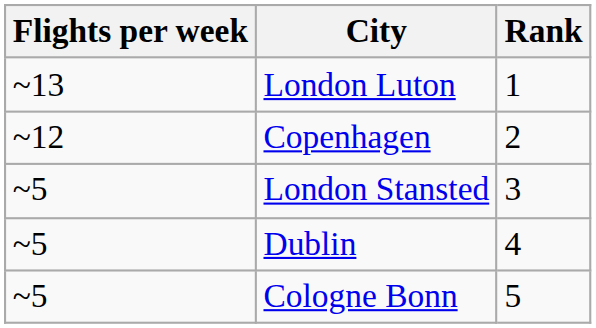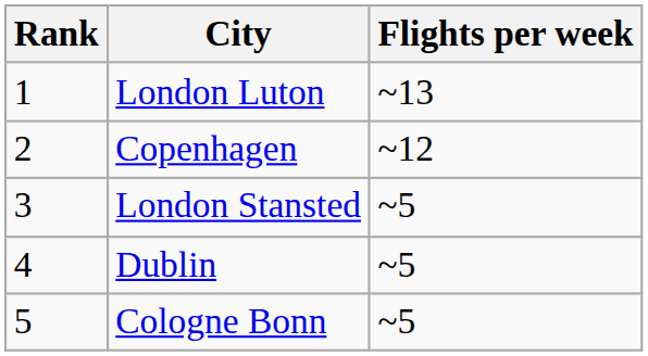 <table class="wikitable" width="align=">
 <tr>
+<th>Rank</th>
+<th>City</th>
 <th>Flights per week</th>
-<th>City</th>
-<th>Rank</th>
 </tr>
 <tr>
+<td>1</td>
+<td> <a href='#'>London Luton</a></td>
 <td>~13</td>
-<td> <a href='#'>London Luton</a></td>
-<td>1</td>
 </tr>
 <tr>
+<td>2</td>
+<td> <a href='#'>Copenhagen</a></td>
 <td>~12</td>
-<td> <a href='#'>Copenhagen</a></td>
-<td>2</td>
 </tr>
 <tr>
+<td>3</td>
+<td> <a href='#'>London Stansted</a></td>
 <td>~5</td>
-<td> <a href='#'>London Stansted</a></td>
-<td>3</td>
 </tr>
 <tr>
+<td>4</td>
+<td> <a href='#'>Dublin</a></td>
 <td>~5</td>
-<td> <a href='#'>Dublin</a></td>
-<td>4</td>
 </tr>
 <tr>
+<td>5</td>
+<td> <a href='#'>Cologne Bonn</a></td>
 <td>~5</td>
-<td> <a href='#'>Cologne Bonn</a></td>
-<td>5</td>
 </tr>
 </table>
